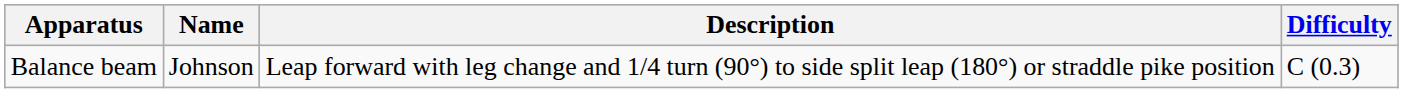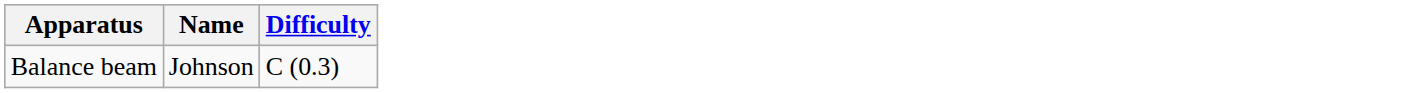 <table class="wikitable">
 <tr>
 <th>Apparatus</th>
 <th>Name</th>
-<th>Description</th>
 <th><a href='#'>Difficulty</a></th>
 </tr>
 <tr>
 <td>Balance beam</td>
 <td>Johnson</td>
-<td>Leap forward with leg change and 1/4 turn (90°) to side split leap (180°) or straddle pike position</td>
 <td>C (0.3)</td>
 </tr>
 </table>
